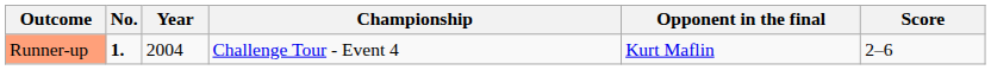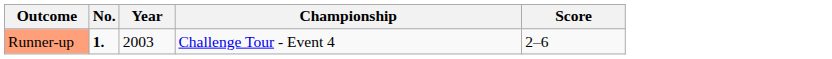 <table class="sortable wikitable">
 <tr>
 <th width="80">Outcome</th>
 <th width="20">No.</th>
 <th width="50">Year</th>
 <th style="width:350px;">Championship</th>
-<th style="width:200px;">Opponent in the final</th>
 <th style="width:100px;">Score</th>
 </tr>
 <tr>
 <td style="background:#ffa07a;">Runner-up</td>
 <td><strong>1.</strong></td>
-<td>2004</td>
+<td>2003</td>
 <td><a href='#'>Challenge Tour</a> - Event 4</td>
-<td> <a href='#'>Kurt Maflin</a></td>
 <td>2–6</td>
 </tr>
 </table>
